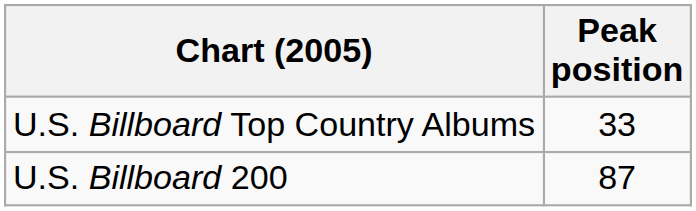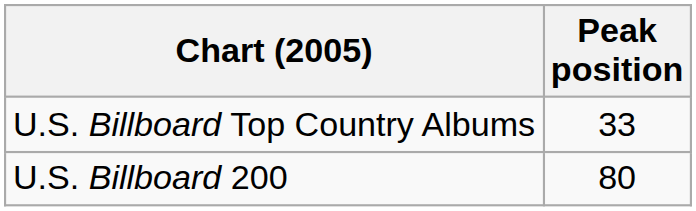 <table class="wikitable">
 <tr>
 <th>Chart (2005)</th>
 <th>Peak<br>position</th>
 </tr>
 <tr>
 <td>U.S. <em>Billboard</em> Top Country Albums</td>
 <td align="center">33</td>
 </tr>
 <tr>
 <td>U.S. <em>Billboard</em> 200</td>
-<td align="center">87</td>
+<td align="center">80</td>
 </tr>
 </table>
